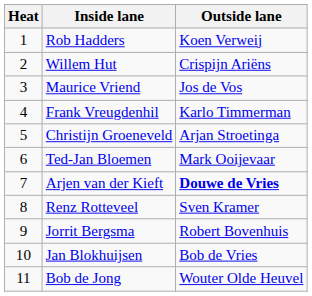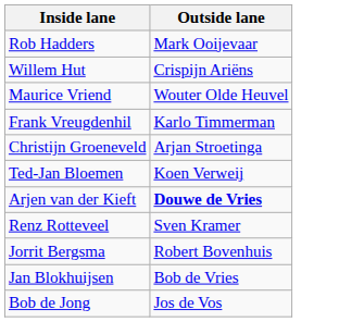 <table class="wikitable">
 <tr>
-<th>Heat</th>
 <th>Inside lane</th>
 <th>Outside lane</th>
 </tr>
 <tr>
-<td align="center">1</td>
 <td><a href='#'>Rob Hadders</a></td>
-<td><a href='#'>Koen Verweij</a></td>
+<td><a href='#'>Mark Ooijevaar</a></td>
 </tr>
 <tr>
-<td align="center">2</td>
 <td><a href='#'>Willem Hut</a></td>
 <td><a href='#'>Crispijn Ariëns</a></td>
 </tr>
 <tr>
-<td align="center">3</td>
 <td><a href='#'>Maurice Vriend</a></td>
-<td><a href='#'>Jos de Vos</a></td>
+<td><a href='#'>Wouter Olde Heuvel</a></td>
 </tr>
 <tr>
-<td align="center">4</td>
 <td><a href='#'>Frank Vreugdenhil</a></td>
 <td><a href='#'>Karlo Timmerman</a></td>
 </tr>
 <tr>
-<td align="center">5</td>
 <td><a href='#'>Christijn Groeneveld</a></td>
 <td><a href='#'>Arjan Stroetinga</a></td>
 </tr>
 <tr>
-<td align="center">6</td>
 <td><a href='#'>Ted-Jan Bloemen</a></td>
-<td><a href='#'>Mark Ooijevaar</a></td>
+<td><a href='#'>Koen Verweij</a></td>
 </tr>
 <tr>
-<td align="center">7</td>
 <td><a href='#'>Arjen van der Kieft</a></td>
 <td><strong><a href='#'>Douwe de Vries</a></strong></td>
 </tr>
 <tr>
-<td align="center">8</td>
 <td><a href='#'>Renz Rotteveel</a></td>
 <td><a href='#'>Sven Kramer</a></td>
 </tr>
 <tr>
-<td align="center">9</td>
 <td><a href='#'>Jorrit Bergsma</a></td>
 <td><a href='#'>Robert Bovenhuis</a></td>
 </tr>
 <tr>
-<td align="center">10</td>
 <td><a href='#'>Jan Blokhuijsen</a></td>
 <td><a href='#'>Bob de Vries</a></td>
 </tr>
 <tr>
-<td align="center">11</td>
 <td><a href='#'>Bob de Jong</a></td>
-<td><a href='#'>Wouter Olde Heuvel</a></td>
+<td><a href='#'>Jos de Vos</a></td>
 </tr>
 </table>
